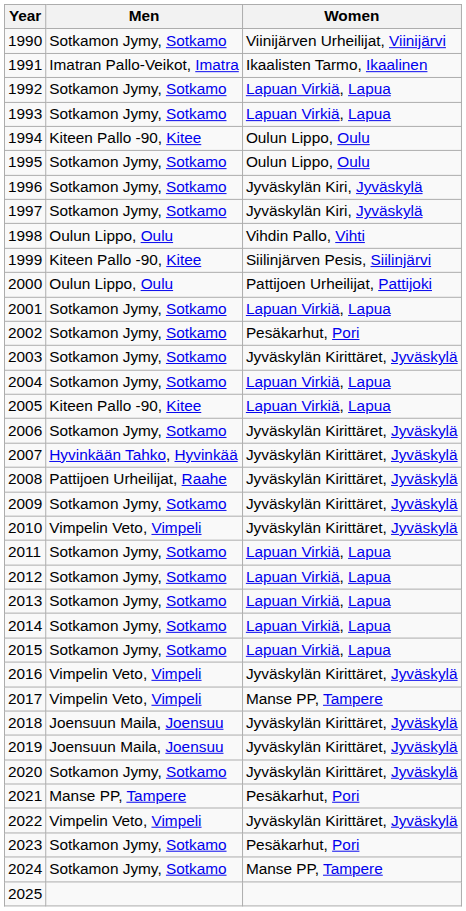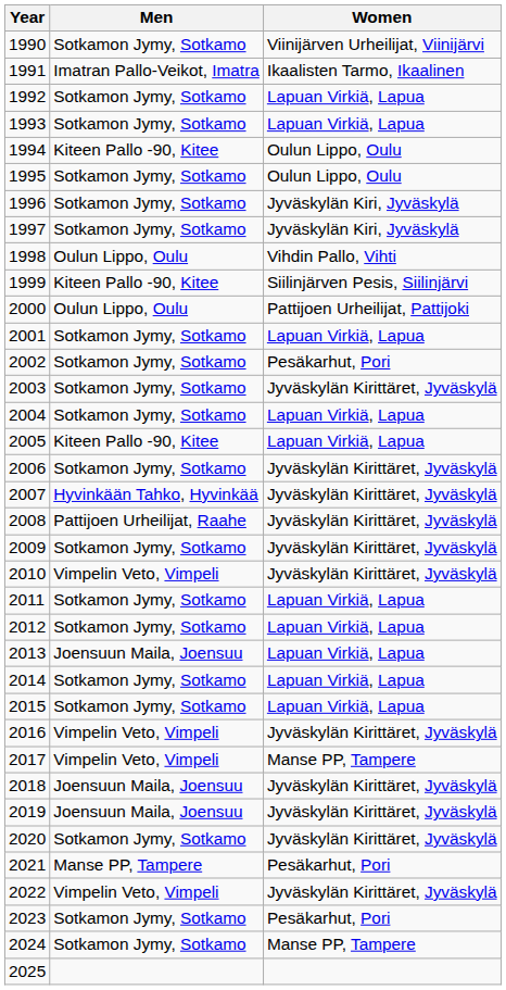 <table class="wikitable">
 <tr>
 <th>Year</th>
 <th>Men</th>
 <th>Women</th>
 </tr>
 <tr>
 <td>1990</td>
 <td>Sotkamon Jymy, <a href='#'>Sotkamo</a></td>
 <td>Viinijärven Urheilijat, <a href='#'>Viinijärvi</a></td>
 </tr>
 <tr>
 <td>1991</td>
 <td>Imatran Pallo-Veikot, <a href='#'>Imatra</a></td>
 <td>Ikaalisten Tarmo, <a href='#'>Ikaalinen</a></td>
 </tr>
 <tr>
 <td>1992</td>
 <td>Sotkamon Jymy, <a href='#'>Sotkamo</a></td>
 <td><a href='#'>Lapuan Virkiä</a>, <a href='#'>Lapua</a></td>
 </tr>
 <tr>
 <td>1993</td>
 <td>Sotkamon Jymy, <a href='#'>Sotkamo</a></td>
 <td><a href='#'>Lapuan Virkiä</a>, <a href='#'>Lapua</a></td>
 </tr>
 <tr>
 <td>1994</td>
 <td>Kiteen Pallo -90, <a href='#'>Kitee</a></td>
 <td>Oulun Lippo, <a href='#'>Oulu</a></td>
 </tr>
 <tr>
 <td>1995</td>
 <td>Sotkamon Jymy, <a href='#'>Sotkamo</a></td>
 <td>Oulun Lippo, <a href='#'>Oulu</a></td>
 </tr>
 <tr>
 <td>1996</td>
 <td>Sotkamon Jymy, <a href='#'>Sotkamo</a></td>
 <td>Jyväskylän Kiri, <a href='#'>Jyväskylä</a></td>
 </tr>
 <tr>
 <td>1997</td>
 <td>Sotkamon Jymy, <a href='#'>Sotkamo</a></td>
 <td>Jyväskylän Kiri, <a href='#'>Jyväskylä</a></td>
 </tr>
 <tr>
 <td>1998</td>
 <td>Oulun Lippo, <a href='#'>Oulu</a></td>
 <td>Vihdin Pallo, <a href='#'>Vihti</a></td>
 </tr>
 <tr>
 <td>1999</td>
 <td>Kiteen Pallo -90, <a href='#'>Kitee</a></td>
 <td>Siilinjärven Pesis, <a href='#'>Siilinjärvi</a></td>
 </tr>
 <tr>
 <td>2000</td>
 <td>Oulun Lippo, <a href='#'>Oulu</a></td>
 <td>Pattijoen Urheilijat, <a href='#'>Pattijoki</a></td>
 </tr>
 <tr>
 <td>2001</td>
 <td>Sotkamon Jymy, <a href='#'>Sotkamo</a></td>
 <td><a href='#'>Lapuan Virkiä</a>, <a href='#'>Lapua</a></td>
 </tr>
 <tr>
 <td>2002</td>
 <td>Sotkamon Jymy, <a href='#'>Sotkamo</a></td>
 <td>Pesäkarhut, <a href='#'>Pori</a></td>
 </tr>
 <tr>
 <td>2003</td>
 <td>Sotkamon Jymy, <a href='#'>Sotkamo</a></td>
 <td>Jyväskylän Kirittäret, <a href='#'>Jyväskylä</a></td>
 </tr>
 <tr>
 <td>2004</td>
 <td>Sotkamon Jymy, <a href='#'>Sotkamo</a></td>
 <td><a href='#'>Lapuan Virkiä</a>, <a href='#'>Lapua</a></td>
 </tr>
 <tr>
 <td>2005</td>
 <td>Kiteen Pallo -90, <a href='#'>Kitee</a></td>
 <td><a href='#'>Lapuan Virkiä</a>, <a href='#'>Lapua</a></td>
 </tr>
 <tr>
 <td>2006</td>
 <td>Sotkamon Jymy, <a href='#'>Sotkamo</a></td>
 <td>Jyväskylän Kirittäret, <a href='#'>Jyväskylä</a></td>
 </tr>
 <tr>
 <td>2007</td>
 <td><a href='#'>Hyvinkään Tahko</a>, <a href='#'>Hyvinkää</a></td>
 <td>Jyväskylän Kirittäret, <a href='#'>Jyväskylä</a></td>
 </tr>
 <tr>
 <td>2008</td>
 <td>Pattijoen Urheilijat, <a href='#'>Raahe</a></td>
 <td>Jyväskylän Kirittäret, <a href='#'>Jyväskylä</a></td>
 </tr>
 <tr>
 <td>2009</td>
 <td>Sotkamon Jymy, <a href='#'>Sotkamo</a></td>
 <td>Jyväskylän Kirittäret, <a href='#'>Jyväskylä</a></td>
 </tr>
 <tr>
 <td>2010</td>
 <td>Vimpelin Veto, <a href='#'>Vimpeli</a></td>
 <td>Jyväskylän Kirittäret, <a href='#'>Jyväskylä</a></td>
 </tr>
 <tr>
 <td>2011</td>
 <td>Sotkamon Jymy, <a href='#'>Sotkamo</a></td>
 <td><a href='#'>Lapuan Virkiä</a>, <a href='#'>Lapua</a></td>
 </tr>
 <tr>
 <td>2012</td>
 <td>Sotkamon Jymy, <a href='#'>Sotkamo</a></td>
 <td><a href='#'>Lapuan Virkiä</a>, <a href='#'>Lapua</a></td>
 </tr>
 <tr>
 <td>2013</td>
-<td>Sotkamon Jymy, <a href='#'>Sotkamo</a></td>
+<td>Joensuun Maila, <a href='#'>Joensuu</a></td>
 <td><a href='#'>Lapuan Virkiä</a>, <a href='#'>Lapua</a></td>
 </tr>
 <tr>
 <td>2014</td>
 <td>Sotkamon Jymy, <a href='#'>Sotkamo</a></td>
 <td><a href='#'>Lapuan Virkiä</a>, <a href='#'>Lapua</a></td>
 </tr>
 <tr>
 <td>2015</td>
 <td>Sotkamon Jymy, <a href='#'>Sotkamo</a></td>
 <td><a href='#'>Lapuan Virkiä</a>, <a href='#'>Lapua</a></td>
 </tr>
 <tr>
 <td>2016</td>
 <td>Vimpelin Veto, <a href='#'>Vimpeli</a></td>
 <td>Jyväskylän Kirittäret, <a href='#'>Jyväskylä</a></td>
 </tr>
 <tr>
 <td>2017</td>
 <td>Vimpelin Veto, <a href='#'>Vimpeli</a></td>
 <td>Manse PP, <a href='#'>Tampere</a></td>
 </tr>
 <tr>
 <td>2018</td>
 <td>Joensuun Maila, <a href='#'>Joensuu</a></td>
 <td>Jyväskylän Kirittäret, <a href='#'>Jyväskylä</a></td>
 </tr>
 <tr>
 <td>2019</td>
 <td>Joensuun Maila, <a href='#'>Joensuu</a></td>
 <td>Jyväskylän Kirittäret, <a href='#'>Jyväskylä</a></td>
 </tr>
 <tr>
 <td>2020</td>
 <td>Sotkamon Jymy, <a href='#'>Sotkamo</a></td>
 <td>Jyväskylän Kirittäret, <a href='#'>Jyväskylä</a></td>
 </tr>
 <tr>
 <td>2021</td>
 <td>Manse PP, <a href='#'>Tampere</a></td>
 <td>Pesäkarhut, <a href='#'>Pori</a></td>
 </tr>
 <tr>
 <td>2022</td>
 <td>Vimpelin Veto, <a href='#'>Vimpeli</a></td>
 <td>Jyväskylän Kirittäret, <a href='#'>Jyväskylä</a></td>
 </tr>
 <tr>
 <td>2023</td>
 <td>Sotkamon Jymy, <a href='#'>Sotkamo</a></td>
 <td>Pesäkarhut, <a href='#'>Pori</a></td>
 </tr>
 <tr>
 <td>2024</td>
 <td>Sotkamon Jymy, <a href='#'>Sotkamo</a></td>
 <td>Manse PP, <a href='#'>Tampere</a></td>
 </tr>
 <tr>
 <td>2025</td>
 <td></td>
 <td></td>
 </tr>
 </table>
